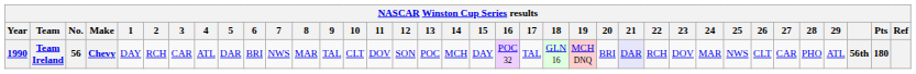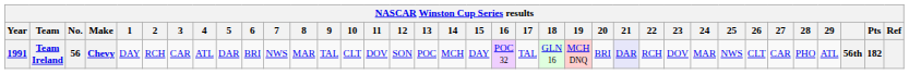 <table class="wikitable" style="text-align:center; font-size:75%">
 <tr>
 <th colspan=45><a href='#'>NASCAR</a> <a href='#'>Winston Cup Series</a> results</th>
 </tr>
 <tr>
 <th>Year</th>
 <th>Team</th>
 <th>No.</th>
 <th>Make</th>
 <th>1</th>
 <th>2</th>
 <th>3</th>
 <th>4</th>
 <th>5</th>
 <th>6</th>
 <th>7</th>
 <th>8</th>
 <th>9</th>
 <th>10</th>
 <th>11</th>
 <th>12</th>
 <th>13</th>
 <th>14</th>
 <th>15</th>
 <th>16</th>
 <th>17</th>
 <th>18</th>
 <th>19</th>
 <th>20</th>
 <th>21</th>
 <th>22</th>
 <th>23</th>
 <th>24</th>
 <th>25</th>
 <th>26</th>
 <th>27</th>
 <th>28</th>
 <th>29</th>
 <th></th>
 <th>Pts</th>
 <th>Ref</th>
 </tr>
 <tr>
-<th><a href='#'>1990</a></th>
+<th><a href='#'>1991</a></th>
 <th><a href='#'>Team Ireland</a></th>
 <th>56</th>
 <th><a href='#'>Chevy</a></th>
 <td><a href='#'>DAY</a></td>
 <td><a href='#'>RCH</a></td>
 <td><a href='#'>CAR</a></td>
 <td><a href='#'>ATL</a></td>
 <td><a href='#'>DAR</a></td>
 <td><a href='#'>BRI</a></td>
 <td><a href='#'>NWS</a></td>
 <td><a href='#'>MAR</a></td>
 <td><a href='#'>TAL</a></td>
 <td><a href='#'>CLT</a></td>
 <td><a href='#'>DOV</a></td>
 <td><a href='#'>SON</a></td>
 <td><a href='#'>POC</a></td>
 <td><a href='#'>MCH</a></td>
 <td><a href='#'>DAY</a></td>
 <td style="background:#efcfff;"><a href='#'>POC</a><br><small>32</small></td>
 <td><a href='#'>TAL</a></td>
 <td style="background:#dfffdf;"><a href='#'>GLN</a><br><small>16</small></td>
 <td style="background:#ffcfcf;"><a href='#'>MCH</a><br><small>DNQ</small></td>
 <td><a href='#'>BRI</a></td>
 <td style="background: lavender;"><a href='#'>DAR</a></td>
 <td><a href='#'>RCH</a></td>
 <td><a href='#'>DOV</a></td>
 <td><a href='#'>MAR</a></td>
 <td><a href='#'>NWS</a></td>
 <td><a href='#'>CLT</a></td>
 <td><a href='#'>CAR</a></td>
 <td><a href='#'>PHO</a></td>
 <td><a href='#'>ATL</a></td>
 <th>56th</th>
-<th>180</th>
+<th>182</th>
 <th></th>
 </tr>
 </table>
